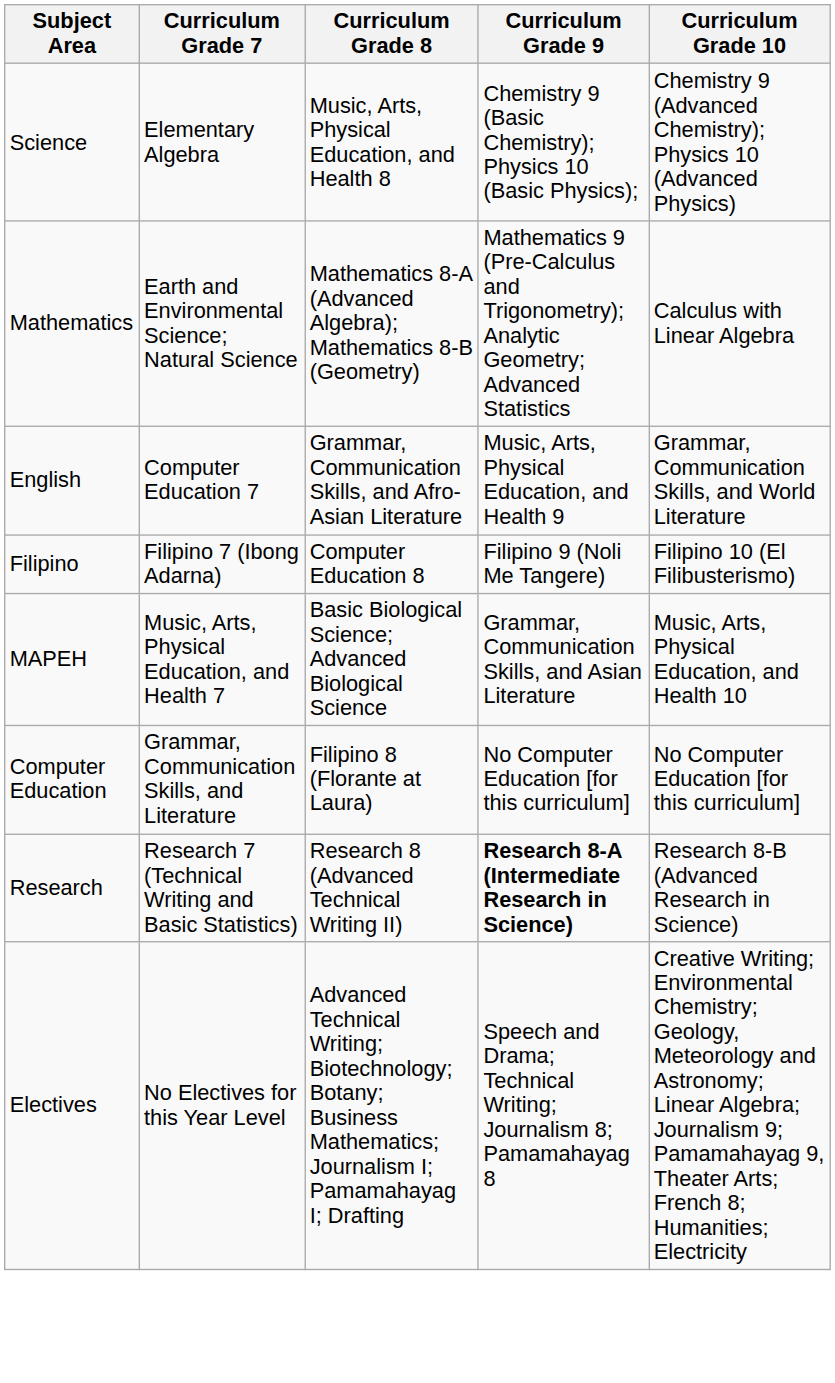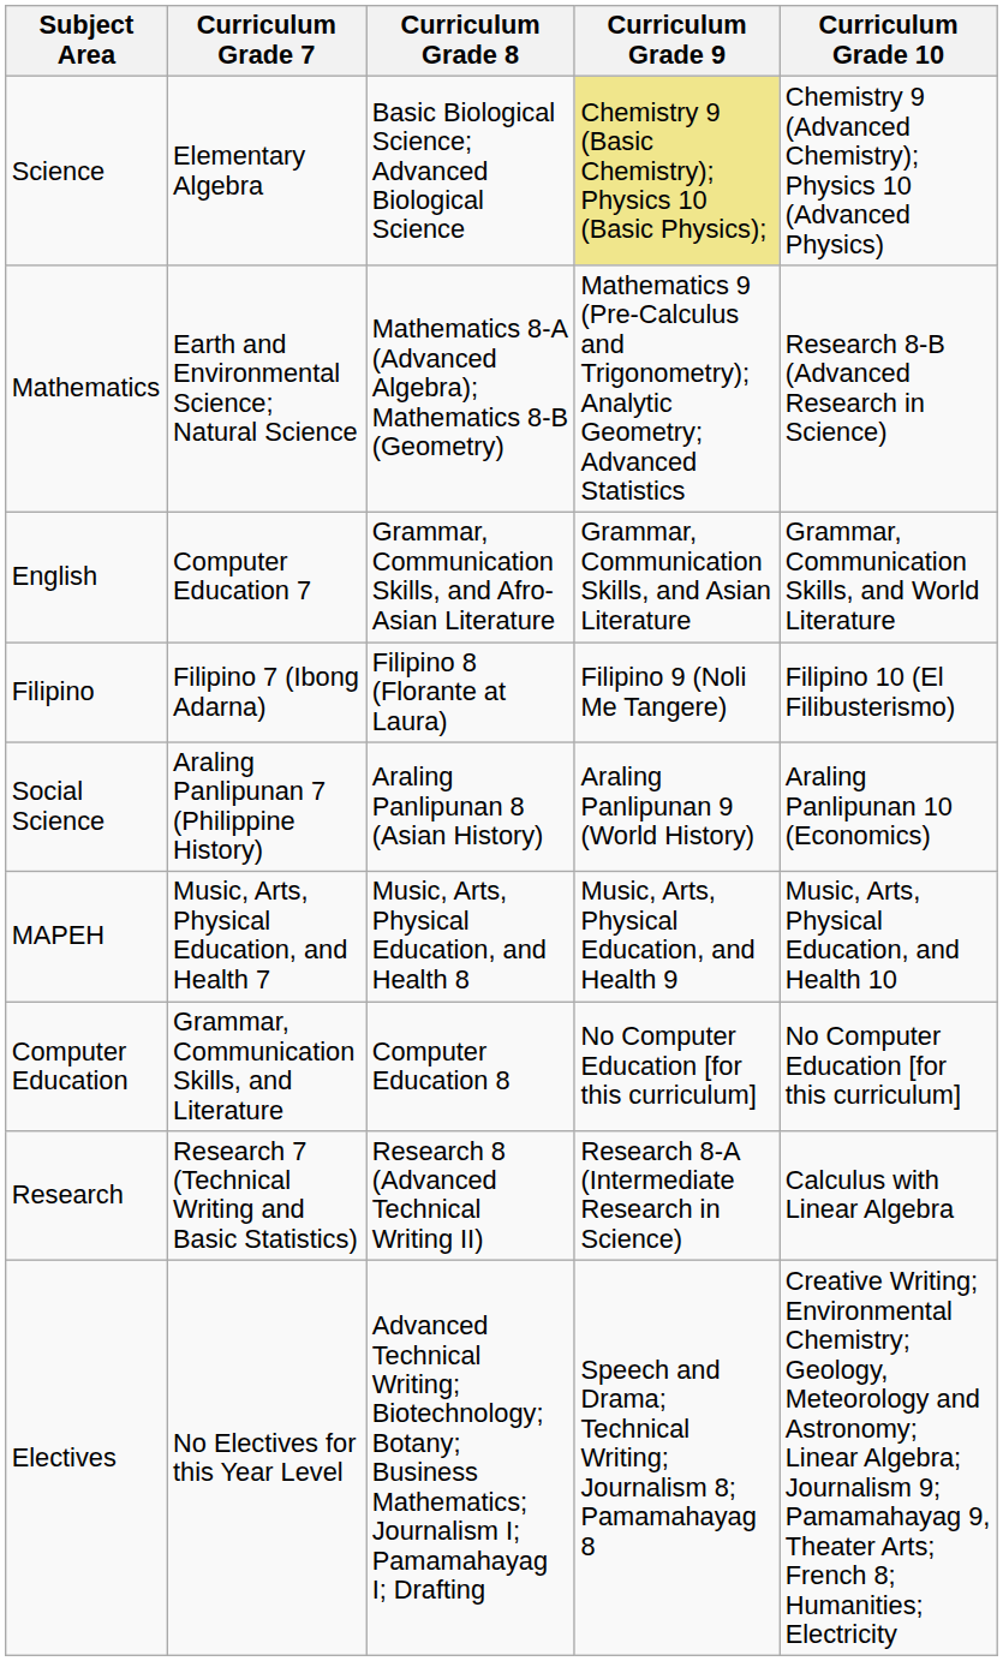 <table class="wikitable">
 <tr>
 <th>Subject Area</th>
 <th>Curriculum Grade 7</th>
 <th>Curriculum Grade 8</th>
 <th>Curriculum Grade 9</th>
 <th>Curriculum Grade 10</th>
 </tr>
 <tr>
 <td>Science</td>
 <td>Elementary Algebra</td>
-<td>Music, Arts, Physical Education, and Health 8</td>
-<td>Chemistry 9 (Basic Chemistry); Physics 10 (Basic Physics);</td>
+<td>Basic Biological Science; Advanced Biological Science</td>
+<td style="background: khaki;">Chemistry 9 (Basic Chemistry); Physics 10 (Basic Physics);</td>
 <td>Chemistry 9 (Advanced Chemistry); Physics 10 (Advanced Physics)</td>
 </tr>
 <tr>
 <td>Mathematics</td>
 <td>Earth and Environmental Science; Natural Science</td>
 <td>Mathematics 8-A (Advanced Algebra); Mathematics 8-B (Geometry)</td>
 <td>Mathematics 9 (Pre-Calculus and Trigonometry); Analytic Geometry; Advanced Statistics</td>
-<td>Calculus with Linear Algebra</td>
+<td>Research 8-B (Advanced Research in Science)</td>
 </tr>
 <tr>
 <td>English</td>
 <td>Computer Education 7</td>
 <td>Grammar, Communication Skills, and Afro-Asian Literature</td>
-<td>Music, Arts, Physical Education, and Health 9</td>
+<td>Grammar, Communication Skills, and Asian Literature</td>
 <td>Grammar, Communication Skills, and World Literature</td>
 </tr>
 <tr>
 <td>Filipino</td>
 <td>Filipino 7 (Ibong Adarna)</td>
-<td>Computer Education 8</td>
+<td>Filipino 8 (Florante at Laura)</td>
 <td>Filipino 9 (Noli Me Tangere)</td>
 <td>Filipino 10 (El Filibusterismo)</td>
 </tr>
 <tr>
+<td>Social Science</td>
+<td>Araling Panlipunan 7 (Philippine History)</td>
+<td>Araling Panlipunan 8 (Asian History)</td>
+<td>Araling Panlipunan 9 (World History)</td>
+<td>Araling Panlipunan 10 (Economics)</td>
+</tr>
+<tr>
 <td>MAPEH</td>
 <td>Music, Arts, Physical Education, and Health 7</td>
-<td>Basic Biological Science; Advanced Biological Science</td>
-<td>Grammar, Communication Skills, and Asian Literature</td>
+<td>Music, Arts, Physical Education, and Health 8</td>
+<td>Music, Arts, Physical Education, and Health 9</td>
 <td>Music, Arts, Physical Education, and Health 10</td>
 </tr>
 <tr>
 <td>Computer Education</td>
 <td>Grammar, Communication Skills, and Literature</td>
-<td>Filipino 8 (Florante at Laura)</td>
+<td>Computer Education 8</td>
 <td>No Computer Education [for this curriculum]</td>
 <td>No Computer Education [for this curriculum]</td>
 </tr>
 <tr>
 <td>Research</td>
 <td>Research 7 (Technical Writing and Basic Statistics)</td>
 <td>Research 8 (Advanced Technical Writing II)</td>
-<td><strong>Research 8-A (Intermediate Research in Science)</strong></td>
-<td>Research 8-B (Advanced Research in Science)</td>
+<td>Research 8-A (Intermediate Research in Science)</td>
+<td>Calculus with Linear Algebra</td>
 </tr>
 <tr>
 <td>Electives</td>
 <td>No Electives for this Year Level</td>
 <td>Advanced Technical Writing; Biotechnology; Botany; Business Mathematics; Journalism I; Pamamahayag I; Drafting</td>
 <td>Speech and Drama; Technical Writing; Journalism 8; Pamamahayag 8</td>
 <td>Creative Writing; Environmental Chemistry; Geology, Meteorology and Astronomy; Linear Algebra; Journalism 9; Pamamahayag 9, Theater Arts; French 8; Humanities; Electricity</td>
 </tr>
 </table>
